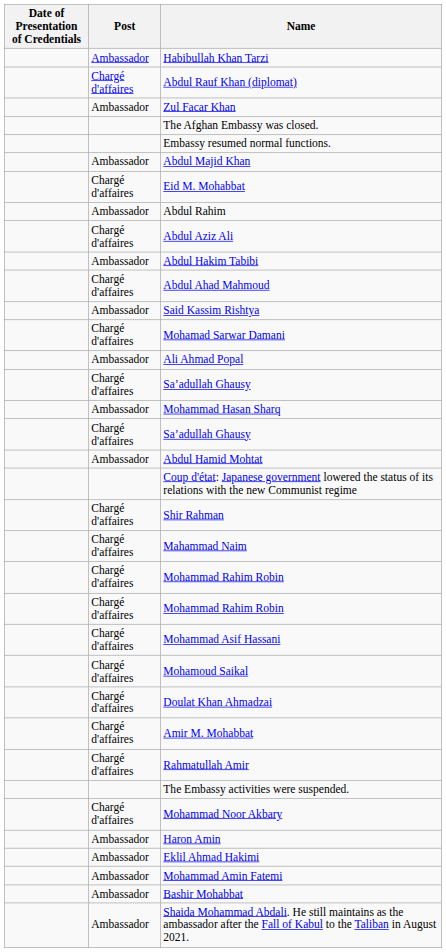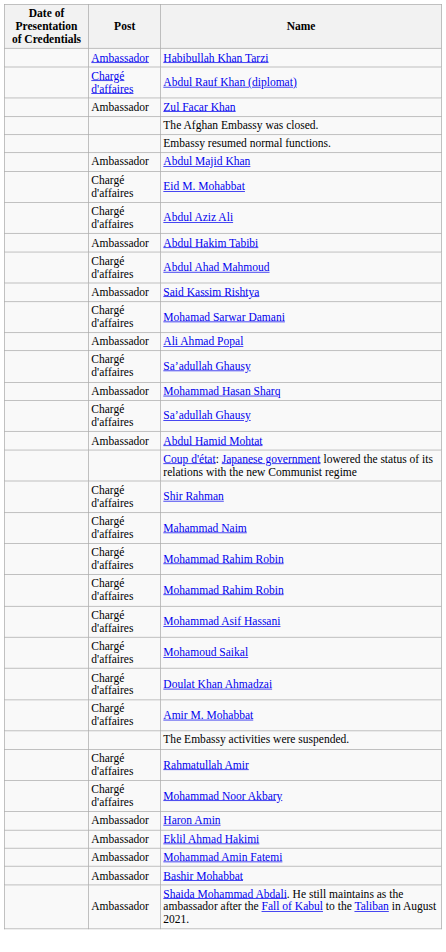 <table class="wikitable sortable">
 <tr>
 <th>Date of Presentation<br>of Credentials</th>
 <th>Post</th>
 <th>Name</th>
 </tr>
 <tr>
 <td></td>
 <td><a href='#'>Ambassador</a></td>
 <td><a href='#'>Habibullah Khan Tarzi</a></td>
 </tr>
 <tr>
 <td></td>
 <td><a href='#'>Chargé d'affaires</a></td>
 <td><a href='#'>Abdul Rauf Khan (diplomat)</a></td>
 </tr>
 <tr>
 <td></td>
 <td>Ambassador</td>
 <td><a href='#'>Zul Facar Khan</a></td>
 </tr>
 <tr>
 <td></td>
 <td></td>
 <td>The Afghan Embassy was closed.</td>
 </tr>
 <tr>
 <td></td>
 <td></td>
 <td>Embassy resumed normal functions.</td>
 </tr>
 <tr>
 <td></td>
 <td>Ambassador</td>
 <td><a href='#'>Abdul Majid Khan</a></td>
 </tr>
 <tr>
 <td></td>
 <td>Chargé d'affaires</td>
 <td><a href='#'>Eid M. Mohabbat</a></td>
-</tr>
-<tr>
-<td></td>
-<td>Ambassador</td>
-<td>Abdul Rahim</td>
 </tr>
 <tr>
 <td></td>
 <td>Chargé d'affaires</td>
 <td><a href='#'>Abdul Aziz Ali</a></td>
 </tr>
 <tr>
 <td></td>
 <td>Ambassador</td>
 <td><a href='#'>Abdul Hakim Tabibi</a></td>
 </tr>
 <tr>
 <td></td>
 <td>Chargé d'affaires</td>
 <td><a href='#'>Abdul Ahad Mahmoud</a></td>
 </tr>
 <tr>
 <td></td>
 <td>Ambassador</td>
 <td><a href='#'>Said Kassim Rishtya</a></td>
 </tr>
 <tr>
 <td></td>
 <td>Chargé d'affaires</td>
 <td><a href='#'>Mohamad Sarwar Damani</a></td>
 </tr>
 <tr>
 <td></td>
 <td>Ambassador</td>
 <td><a href='#'>Ali Ahmad Popal</a></td>
 </tr>
 <tr>
 <td></td>
 <td>Chargé d'affaires</td>
 <td><a href='#'>Sa’adullah Ghausy</a></td>
 </tr>
 <tr>
 <td></td>
 <td>Ambassador</td>
 <td><a href='#'>Mohammad Hasan Sharq</a></td>
 </tr>
 <tr>
 <td></td>
 <td>Chargé d'affaires</td>
 <td><a href='#'>Sa’adullah Ghausy</a></td>
 </tr>
 <tr>
 <td></td>
 <td>Ambassador</td>
 <td><a href='#'>Abdul Hamid Mohtat</a></td>
 </tr>
 <tr>
 <td></td>
 <td></td>
 <td><a href='#'>Coup d'état</a>: <a href='#'>Japanese government</a> lowered the status of its relations with the new Communist regime</td>
 </tr>
 <tr>
 <td></td>
 <td>Chargé d'affaires</td>
 <td><a href='#'>Shir Rahman</a></td>
 </tr>
 <tr>
 <td></td>
 <td>Chargé d'affaires</td>
 <td><a href='#'>Mahammad Naim</a></td>
 </tr>
 <tr>
 <td></td>
 <td>Chargé d'affaires</td>
 <td><a href='#'>Mohammad Rahim Robin</a></td>
 </tr>
 <tr>
 <td></td>
 <td>Chargé d'affaires</td>
 <td><a href='#'>Mohammad Rahim Robin</a></td>
 </tr>
 <tr>
 <td></td>
 <td>Chargé d'affaires</td>
 <td><a href='#'>Mohammad Asif Hassani</a></td>
 </tr>
 <tr>
 <td></td>
 <td>Chargé d'affaires</td>
 <td><a href='#'>Mohamoud Saikal</a></td>
 </tr>
 <tr>
 <td></td>
 <td>Chargé d'affaires</td>
 <td><a href='#'>Doulat Khan Ahmadzai</a></td>
 </tr>
 <tr>
 <td></td>
 <td>Chargé d'affaires</td>
 <td><a href='#'>Amir M. Mohabbat</a></td>
 </tr>
 <tr>
 <td></td>
-<td>Chargé d'affaires</td>
-<td><a href='#'>Rahmatullah Amir</a></td>
+<td></td>
+<td>The Embassy activities were suspended.</td>
 </tr>
 <tr>
 <td></td>
-<td></td>
-<td>The Embassy activities were suspended.</td>
+<td>Chargé d'affaires</td>
+<td><a href='#'>Rahmatullah Amir</a></td>
 </tr>
 <tr>
 <td></td>
 <td>Chargé d'affaires</td>
 <td><a href='#'>Mohammad Noor Akbary</a></td>
 </tr>
 <tr>
 <td></td>
 <td>Ambassador</td>
 <td><a href='#'>Haron Amin</a></td>
 </tr>
 <tr>
 <td></td>
 <td>Ambassador</td>
 <td><a href='#'>Eklil Ahmad Hakimi</a></td>
 </tr>
 <tr>
 <td></td>
 <td>Ambassador</td>
 <td><a href='#'>Mohammad Amin Fatemi</a></td>
 </tr>
 <tr>
 <td></td>
 <td>Ambassador</td>
 <td><a href='#'>Bashir Mohabbat</a></td>
 </tr>
 <tr>
 <td></td>
 <td>Ambassador</td>
 <td><a href='#'>Shaida Mohammad Abdali</a>. He still maintains as the ambassador after the <a href='#'>Fall of Kabul</a> to the <a href='#'>Taliban</a> in August 2021.</td>
 </tr>
 </table>
